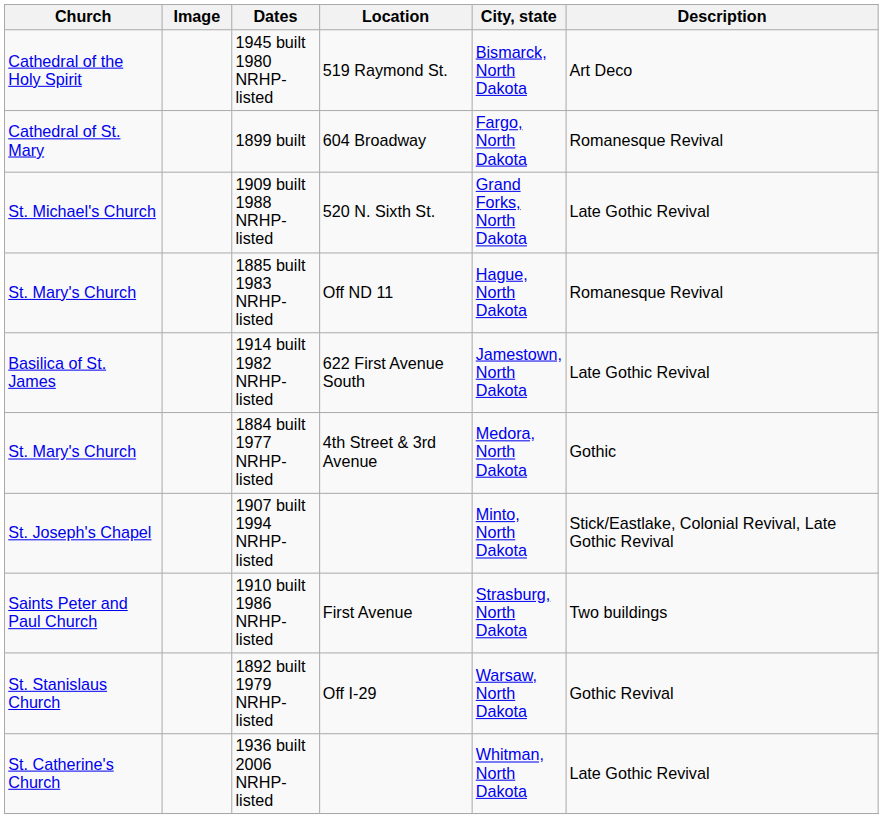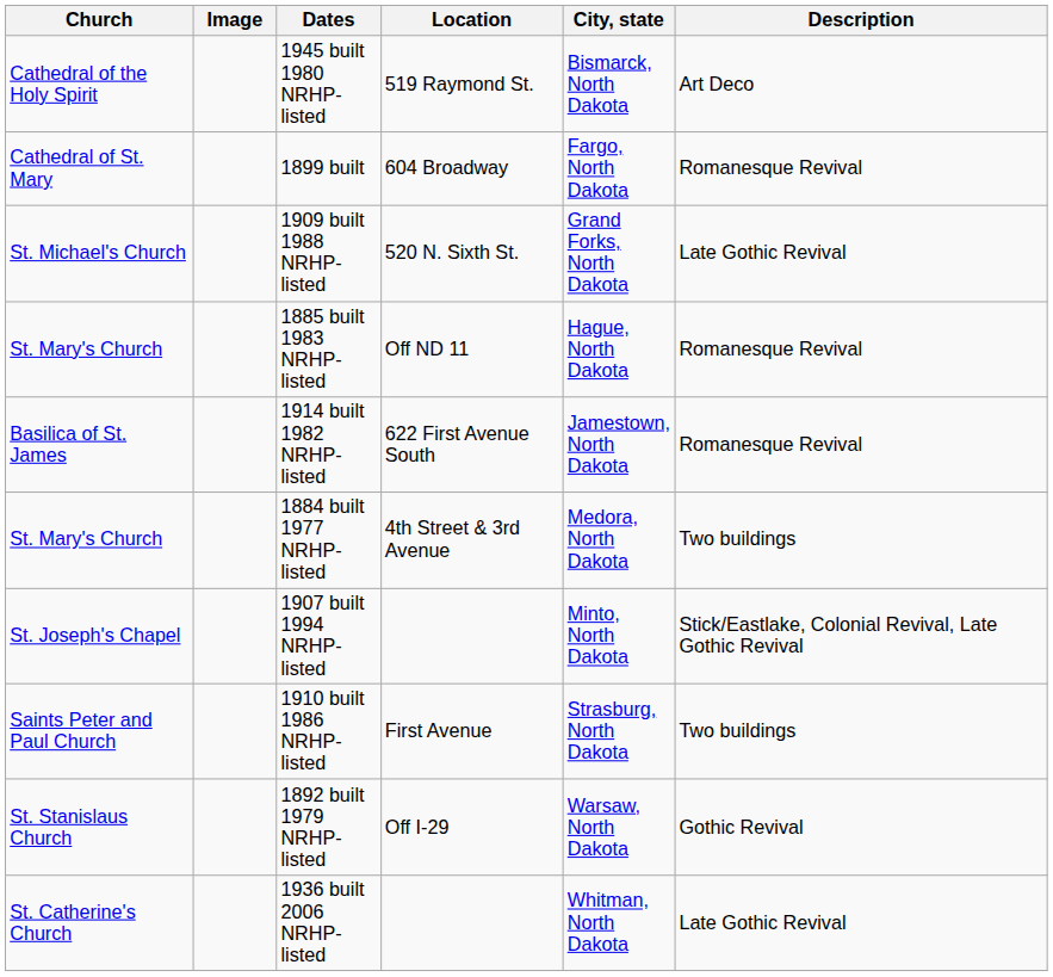 <table class="wikitable sortable" style="width:98%">
 <tr>
 <th width = 18%><strong>Church</strong></th>
 <th width = 8% class="unsortable"><strong>Image</strong></th>
 <th width = 10%><strong>Dates</strong></th>
 <th><strong>Location</strong></th>
 <th width = 8%><strong>City, state</strong></th>
 <th class="unsortable"><strong>Description</strong></th>
 </tr>
 <tr>
 <td><a href='#'>Cathedral of the Holy Spirit</a></td>
 <td></td>
 <td>1945 built<br>1980 NRHP-listed</td>
 <td>519 Raymond St.<br><small></small></td>
 <td><a href='#'>Bismarck, North Dakota</a></td>
 <td>Art Deco</td>
 </tr>
 <tr>
 <td><a href='#'>Cathedral of St. Mary</a></td>
 <td></td>
 <td>1899 built</td>
 <td>604 Broadway<br><small></small></td>
 <td><a href='#'>Fargo, North Dakota</a></td>
 <td>Romanesque Revival</td>
 </tr>
 <tr>
 <td><a href='#'>St. Michael's Church</a></td>
 <td></td>
 <td>1909 built<br>1988 NRHP-listed</td>
 <td>520 N. Sixth St.<br><small></small></td>
 <td><a href='#'>Grand Forks, North Dakota</a></td>
 <td>Late Gothic Revival</td>
 </tr>
 <tr>
 <td><a href='#'>St. Mary's Church</a></td>
 <td></td>
 <td>1885 built<br>1983 NRHP-listed</td>
 <td>Off ND 11<br><small></small></td>
 <td><a href='#'>Hague, North Dakota</a></td>
 <td>Romanesque Revival</td>
 </tr>
 <tr>
 <td><a href='#'>Basilica of St. James</a></td>
 <td></td>
 <td>1914 built<br>1982 NRHP-listed</td>
 <td>622 First Avenue South<br><small></small></td>
 <td><a href='#'>Jamestown, North Dakota</a></td>
-<td>Late Gothic Revival</td>
+<td>Romanesque Revival</td>
 </tr>
 <tr>
 <td><a href='#'>St. Mary's Church</a></td>
 <td></td>
 <td>1884 built<br>1977 NRHP-listed</td>
 <td>4th Street & 3rd Avenue<br><small></small></td>
 <td><a href='#'>Medora, North Dakota</a></td>
-<td>Gothic</td>
+<td>Two buildings</td>
 </tr>
 <tr>
 <td><a href='#'>St. Joseph's Chapel</a></td>
 <td></td>
 <td>1907 built<br>1994 NRHP-listed</td>
 <td><small></small></td>
 <td><a href='#'>Minto, North Dakota</a></td>
 <td>Stick/Eastlake, Colonial Revival, Late Gothic Revival</td>
 </tr>
 <tr>
 <td><a href='#'>Saints Peter and Paul Church</a></td>
 <td></td>
 <td>1910 built<br>1986 NRHP-listed</td>
 <td>First Avenue<br><small></small></td>
 <td><a href='#'>Strasburg, North Dakota</a></td>
 <td>Two buildings</td>
 </tr>
 <tr>
 <td><a href='#'>St. Stanislaus Church</a></td>
 <td></td>
 <td>1892 built<br>1979 NRHP-listed</td>
 <td>Off I-29<br><small></small></td>
 <td><a href='#'>Warsaw, North Dakota</a></td>
 <td>Gothic Revival</td>
 </tr>
 <tr>
 <td><a href='#'>St. Catherine's Church</a></td>
 <td></td>
 <td>1936 built<br>2006 NRHP-listed</td>
 <td><small></small></td>
 <td><a href='#'>Whitman, North Dakota</a></td>
 <td>Late Gothic Revival</td>
 </tr>
 <tr>
 </tr>
 </table>
